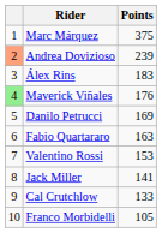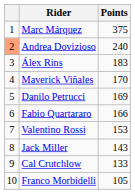 <table class="wikitable" style="font-size: 95%;">
 <tr>
 <th></th>
 <th>Rider</th>
 <th>Points</th>
 </tr>
 <tr>
 <td align=center>1</td>
 <td> <a href='#'>Marc Márquez</a></td>
 <td align=right>375</td>
 </tr>
 <tr>
 <td align=center style="background: lightsalmon;">2</td>
 <td> <a href='#'>Andrea Dovizioso</a></td>
-<td align=right>239</td>
+<td align=right>240</td>
 </tr>
 <tr>
 <td align=center>3</td>
 <td> <a href='#'>Álex Rins</a></td>
 <td align=right>183</td>
 </tr>
 <tr>
-<td align=center style="background: lightgreen;">4</td>
+<td align=center>4</td>
 <td> <a href='#'>Maverick Viñales</a></td>
-<td align=right>176</td>
+<td align=right>170</td>
 </tr>
 <tr>
 <td align=center>5</td>
 <td> <a href='#'>Danilo Petrucci</a></td>
 <td align=right>169</td>
 </tr>
 <tr>
 <td align=center>6</td>
 <td> <a href='#'>Fabio Quartararo</a></td>
-<td align=right>163</td>
+<td align=right>166</td>
 </tr>
 <tr>
 <td align=center>7</td>
 <td> <a href='#'>Valentino Rossi</a></td>
 <td align=right>153</td>
 </tr>
 <tr>
 <td align=center>8</td>
 <td> <a href='#'>Jack Miller</a></td>
-<td align=right>141</td>
+<td align=right>143</td>
 </tr>
 <tr>
 <td align=center>9</td>
 <td> <a href='#'>Cal Crutchlow</a></td>
 <td align=right>133</td>
 </tr>
 <tr>
 <td align=center>10</td>
 <td> <a href='#'>Franco Morbidelli</a></td>
 <td align=right>105</td>
 </tr>
 </table>
